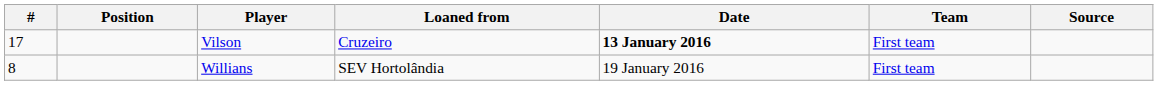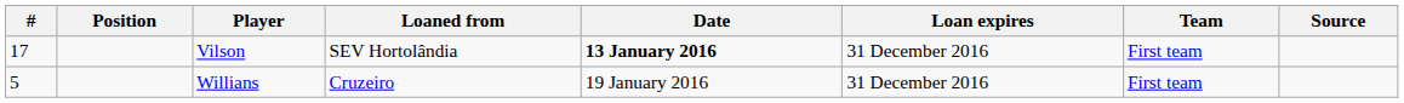 <table class="wikitable sortable" style="width:90%; text-align:center; font-size:95%; text-align:left;">
 <tr>
 <th>#</th>
 <th>Position</th>
 <th>Player</th>
 <th>Loaned from</th>
 <th>Date</th>
+<th>Loan expires</th>
 <th>Team</th>
 <th>Source</th>
 </tr>
 <tr>
 <td>17</td>
 <td></td>
 <td> <a href='#'>Vilson</a></td>
-<td> <a href='#'>Cruzeiro</a></td>
+<td> SEV Hortolândia</td>
 <td><strong>13 January 2016</strong></td>
+<td>31 December 2016 </td>
 <td><a href='#'>First team</a></td>
 <td></td>
 </tr>
 <tr>
-<td>8</td>
+<td>5</td>
 <td></td>
 <td> <a href='#'>Willians</a></td>
-<td> SEV Hortolândia</td>
+<td> <a href='#'>Cruzeiro</a></td>
 <td>19 January 2016</td>
+<td>31 December 2016 </td>
 <td><a href='#'>First team</a></td>
 <td></td>
 </tr>
 </table>
